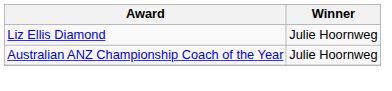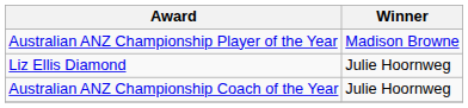 <table class="wikitable collapsible">
 <tr>
 <th>Award</th>
 <th>Winner</th>
+</tr>
+<tr>
+<td><a href='#'>Australian ANZ Championship Player of the Year</a></td>
+<td> <a href='#'>Madison Browne</a></td>
 </tr>
 <tr>
 <td><a href='#'>Liz Ellis Diamond</a></td>
 <td> Julie Hoornweg</td>
 </tr>
 <tr>
 <td><a href='#'>Australian ANZ Championship Coach of the Year</a></td>
 <td> Julie Hoornweg</td>
 </tr>
 <tr>
 </tr>
 </table>
